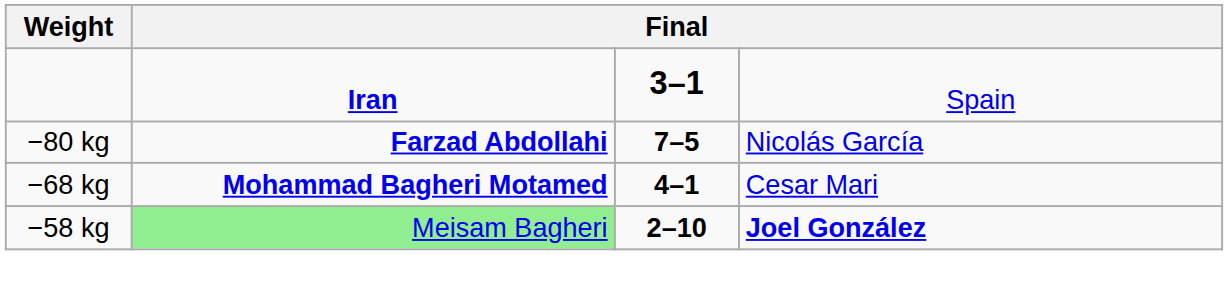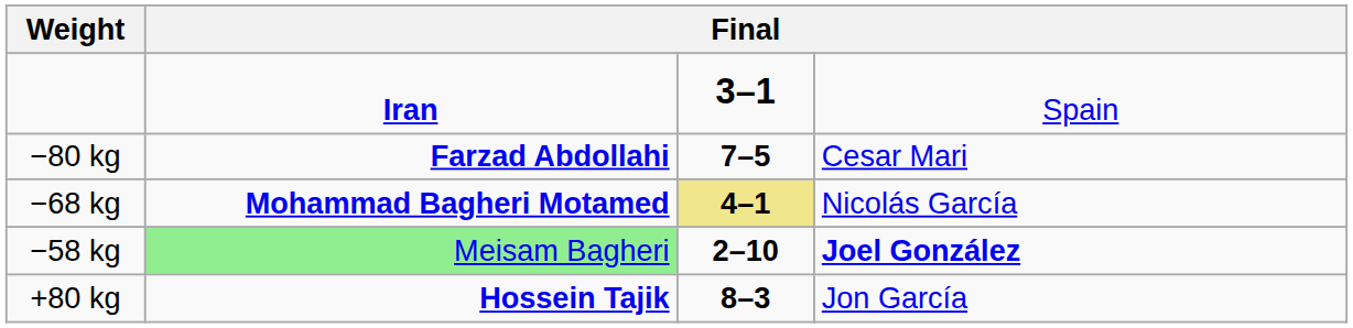 <table class="wikitable" style="font-size: 90%; margin: 1em auto 1em auto;">
 <tr>
 <th width="60">Weight</th>
 <th colspan=3>Final</th>
 </tr>
 <tr>
 <td></td>
 <td align=center  width="250"><strong><br><a href='#'>Iran</a></strong></td>
 <td align=center width="60"><strong><big>3–1</big></strong></td>
 <td align=center  width="250"><br><a href='#'>Spain</a></td>
 </tr>
 <tr>
 <td align=center>−80 kg</td>
 <td align=right><strong><a href='#'>Farzad Abdollahi</a></strong></td>
 <td align=center><strong>7–5</strong></td>
-<td align=left><a href='#'>Nicolás García</a></td>
+<td align=left><a href='#'>Cesar Mari</a></td>
 </tr>
 <tr>
 <td align=center>−68 kg</td>
 <td align=right><strong><a href='#'>Mohammad Bagheri Motamed</a></strong></td>
-<td align=center><strong>4–1</strong></td>
-<td align=left><a href='#'>Cesar Mari</a></td>
+<td align=center style="background: khaki;"><strong>4–1</strong></td>
+<td align=left><a href='#'>Nicolás García</a></td>
 </tr>
 <tr>
 <td align=center>−58 kg</td>
 <td align=right style="background: lightgreen;"><a href='#'>Meisam Bagheri</a></td>
 <td align=center><strong>2–10</strong></td>
 <td align=left><strong><a href='#'>Joel González</a></strong></td>
 </tr>
+<tr>
+<td align=center>+80 kg</td>
+<td align=right><strong><a href='#'>Hossein Tajik</a></strong></td>
+<td align=center><strong>8–3</strong></td>
+<td align=left><a href='#'>Jon García</a></td>
+</tr>
 </table>
